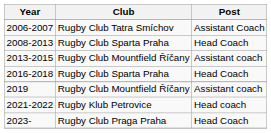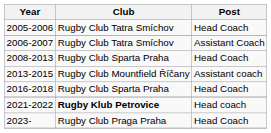 <table class="wikitable">
 <tr>
 <th>Year</th>
 <th>Club</th>
 <th>Post</th>
+</tr>
+<tr>
+<td>2005-2006</td>
+<td>Rugby Club Tatra Smíchov</td>
+<td>Head Coach</td>
 </tr>
 <tr>
 </tr>
 <tr>
 <td>2006-2007</td>
 <td>Rugby Club Tatra Smíchov</td>
 <td>Assistant Coach</td>
 </tr>
 <tr>
 <td>2008-2013</td>
 <td>Rugby Club Sparta Praha</td>
 <td>Head Coach</td>
 </tr>
 <tr>
 <td>2013-2015</td>
 <td>Rugby Club Mountfield Říčany</td>
 <td>Assistant coach</td>
 </tr>
 <tr>
 <td>2016-2018</td>
 <td>Rugby Club Sparta Praha</td>
 <td>Head Coach</td>
 </tr>
 <tr>
 </tr>
 <tr>
-<td>2019</td>
-<td>Rugby Club Mountfield Říčany</td>
-<td>Assistant coach</td>
-</tr>
-<tr>
 <td>2021-2022</td>
-<td>Rugby Klub Petrovice</td>
+<td><strong>Rugby Klub Petrovice</strong></td>
 <td>Head coach</td>
 </tr>
 <tr>
 <td>2023-</td>
 <td>Rugby Club Praga Praha</td>
 <td>Head Coach</td>
 </tr>
 <tr>
 </tr>
 </table>
